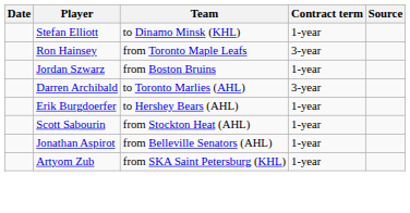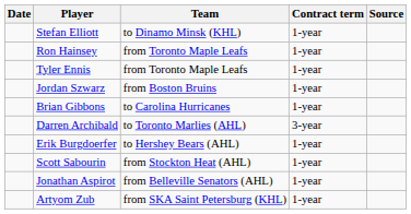 <table class="wikitable">
 <tr>
 <th>Date</th>
 <th>Player</th>
 <th>Team</th>
 <th>Contract term</th>
 <th>Source</th>
 </tr>
 <tr>
 <td></td>
 <td><a href='#'>Stefan Elliott</a></td>
 <td>to <a href='#'>Dinamo Minsk</a> (<a href='#'>KHL</a>)</td>
 <td>1-year</td>
 <td></td>
 </tr>
 <tr>
 <td></td>
 <td><a href='#'>Ron Hainsey</a></td>
 <td>from <a href='#'>Toronto Maple Leafs</a></td>
-<td>3-year</td>
+<td>1-year</td>
+<td></td>
+</tr>
+<tr>
+<td></td>
+<td><a href='#'>Tyler Ennis</a></td>
+<td>from Toronto Maple Leafs</td>
+<td>1-year</td>
 <td></td>
 </tr>
 <tr>
 <td></td>
 <td><a href='#'>Jordan Szwarz</a></td>
 <td>from <a href='#'>Boston Bruins</a></td>
+<td>1-year</td>
+<td></td>
+</tr>
+<tr>
+<td></td>
+<td><a href='#'>Brian Gibbons</a></td>
+<td>to <a href='#'>Carolina Hurricanes</a></td>
 <td>1-year</td>
 <td></td>
 </tr>
 <tr>
 <td></td>
 <td><a href='#'>Darren Archibald</a></td>
 <td>to <a href='#'>Toronto Marlies</a> (<a href='#'>AHL</a>)</td>
 <td>3-year</td>
 <td></td>
 </tr>
 <tr>
 <td></td>
 <td><a href='#'>Erik Burgdoerfer</a></td>
 <td>to <a href='#'>Hershey Bears</a> (AHL)</td>
 <td>1-year</td>
 <td></td>
 </tr>
 <tr>
 <td></td>
 <td><a href='#'>Scott Sabourin</a></td>
 <td>from <a href='#'>Stockton Heat</a> (AHL)</td>
 <td>1-year</td>
 <td></td>
 </tr>
 <tr>
 <td></td>
 <td><a href='#'>Jonathan Aspirot</a></td>
 <td>from <a href='#'>Belleville Senators</a> (AHL)</td>
 <td>1-year</td>
 <td></td>
 </tr>
 <tr>
 <td></td>
 <td><a href='#'>Artyom Zub</a></td>
 <td>from <a href='#'>SKA Saint Petersburg</a> (<a href='#'>KHL</a>)</td>
 <td>1-year</td>
 <td></td>
 </tr>
 </table>
